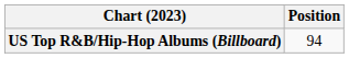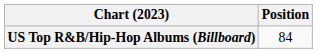 <table class="wikitable sortable plainrowheaders" style="text-align:center">
 <tr>
 <th scope="col">Chart (2023)</th>
 <th scope="col">Position</th>
 </tr>
 <tr>
 <th scope="row">US Top R&B/Hip-Hop Albums (<em>Billboard</em>)</th>
-<td>94</td>
+<td>84</td>
 </tr>
 </table>
